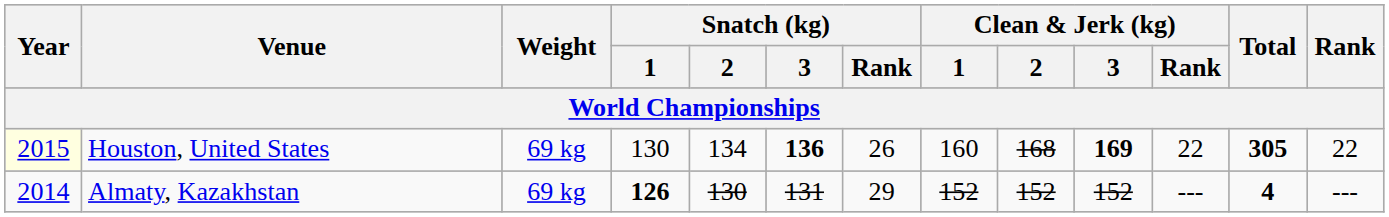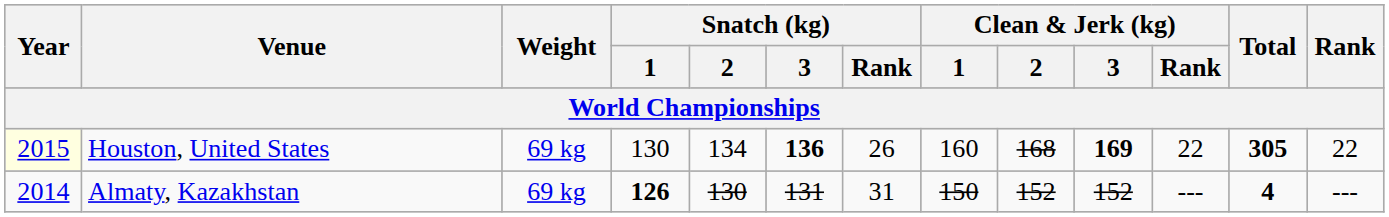 <table class = "wikitable" style="text-align:center;">
 <tr>
 <th rowspan=2 width=40>Year</th>
 <th rowspan=2 width=250>Venue</th>
 <th rowspan=2 width=60>Weight</th>
 <th colspan=4>Snatch (kg)</th>
 <th colspan=4>Clean & Jerk (kg)</th>
 <th rowspan=2 width=40>Total</th>
 <th rowspan=2 width=40>Rank</th>
 </tr>
 <tr>
 <th width=40>1</th>
 <th width=40>2</th>
 <th width=40>3</th>
 <th width=40>Rank</th>
 <th width=40>1</th>
 <th width=40>2</th>
 <th width=40>3</th>
 <th width=40>Rank</th>
 </tr>
 <tr>
 <th colspan=13><a href='#'>World Championships</a></th>
 </tr>
 <tr>
 <td style="background: lightyellow;"><a href='#'>2015</a></td>
 <td align=left> <a href='#'>Houston</a>, <a href='#'>United States</a></td>
 <td><a href='#'>69 kg</a></td>
 <td>130</td>
 <td>134</td>
 <td><strong>136</strong></td>
 <td>26</td>
 <td>160</td>
 <td><s>168</s></td>
 <td><strong>169</strong></td>
 <td>22</td>
 <td><strong>305</strong></td>
 <td>22</td>
 </tr>
 <tr>
 <td><a href='#'>2014</a></td>
 <td align=left> <a href='#'>Almaty</a>, <a href='#'>Kazakhstan</a></td>
 <td><a href='#'>69 kg</a></td>
 <td><strong>126</strong></td>
 <td><s>130</s></td>
 <td><s>131</s></td>
-<td>29</td>
-<td><s>152</s></td>
+<td>31</td>
+<td><s>150</s></td>
 <td><s>152</s></td>
 <td><s>152</s></td>
 <td>---</td>
 <td><strong>4</strong></td>
 <td>---</td>
 </tr>
 </table>
